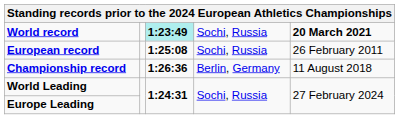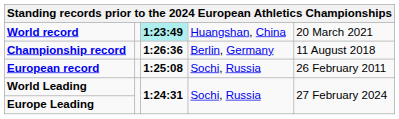 <table class="wikitable">
 <tr>
 <th colspan="5">Standing records prior to the 2024 European Athletics Championships</th>
 </tr>
 <tr>
 <td><strong><a href='#'>World record</a></strong></td>
 <td></td>
 <td style="background: paleturquoise;"><strong>1:23:49</strong></td>
-<td><a href='#'>Sochi</a>, <a href='#'>Russia</a></td>
-<td><strong>20 March 2021</strong></td>
+<td><a href='#'>Huangshan</a>, <a href='#'>China</a></td>
+<td>20 March 2021</td>
+</tr>
+<tr>
+<td><strong><a href='#'>Championship record</a></strong></td>
+<td></td>
+<td><strong>1:26:36</strong></td>
+<td><a href='#'>Berlin</a>, <a href='#'>Germany</a></td>
+<td>11 August 2018</td>
 </tr>
 <tr>
 <td><strong><a href='#'>European record</a></strong></td>
 <td></td>
 <td><strong>1:25:08</strong></td>
 <td><a href='#'>Sochi</a>, <a href='#'>Russia</a></td>
 <td>26 February 2011</td>
-</tr>
-<tr>
-<td><strong><a href='#'>Championship record</a></strong></td>
-<td></td>
-<td><strong>1:26:36</strong></td>
-<td><a href='#'>Berlin</a>, <a href='#'>Germany</a></td>
-<td>11 August 2018</td>
 </tr>
 <tr>
 <td><strong>World Leading</strong></td>
 <td rowspan="2"></td>
 <td rowspan="2"><strong>1:24:31</strong></td>
 <td rowspan="2"><a href='#'>Sochi</a>, <a href='#'>Russia</a></td>
 <td rowspan="2">27 February 2024</td>
 </tr>
 <tr>
 <td><strong>Europe Leading</strong></td>
 </tr>
 </table>
